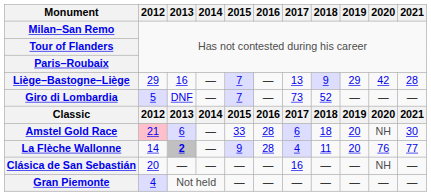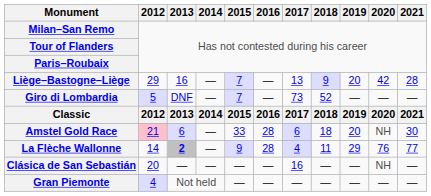 <table class="wikitable plainrowheaders">
 <tr>
 <th>Monument</th>
 <th scope="col">2012</th>
 <th scope="col">2013</th>
 <th scope="col">2014</th>
 <th scope="col">2015</th>
 <th scope="col">2016</th>
 <th scope="col">2017</th>
 <th scope="col">2018</th>
 <th scope="col">2019</th>
 <th scope="col">2020</th>
 <th scope="col">2021</th>
 </tr>
 <tr style="text-align:center;">
 <th scope="row"><a href='#'>Milan–San Remo</a></th>
 <td style="color:#4d4d4d;" colspan=10 rowspan=3>Has not contested during his career</td>
 </tr>
 <tr style="text-align:center;">
 <th scope="row"><a href='#'>Tour of Flanders</a></th>
 </tr>
 <tr style="text-align:center;">
 <th scope="row"><a href='#'>Paris–Roubaix</a></th>
 </tr>
 <tr style="text-align:center;">
 <th scope="row"><a href='#'>Liège–Bastogne–Liège</a></th>
 <td><a href='#'>29</a></td>
 <td><a href='#'>16</a></td>
 <td>—</td>
 <td style="background:#ddf;"><a href='#'>7</a></td>
 <td>—</td>
 <td><a href='#'>13</a></td>
 <td style="background:#ddf;"><a href='#'>9</a></td>
-<td><a href='#'>29</a></td>
+<td><a href='#'>20</a></td>
 <td><a href='#'>42</a></td>
 <td><a href='#'>28</a></td>
 </tr>
 <tr style="text-align:center;">
 <th scope="row"><a href='#'>Giro di Lombardia</a></th>
 <td style="background:#ddf;"><a href='#'>5</a></td>
 <td><a href='#'>DNF</a></td>
 <td>—</td>
 <td style="background:#ddf;"><a href='#'>7</a></td>
 <td>—</td>
 <td><a href='#'>73</a></td>
 <td><a href='#'>52</a></td>
 <td>—</td>
 <td>—</td>
 <td>—</td>
 </tr>
 <tr>
 <th>Classic</th>
 <th scope="col">2012</th>
 <th scope="col">2013</th>
 <th scope="col">2014</th>
 <th scope="col">2015</th>
 <th scope="col">2016</th>
 <th scope="col">2017</th>
 <th scope="col">2018</th>
 <th scope="col">2019</th>
 <th scope="col">2020</th>
 <th scope="col">2021</th>
 </tr>
 <tr style="text-align:center;">
 <th scope="row"><a href='#'>Amstel Gold Race</a></th>
 <td style="background: pink;"><a href='#'>21</a></td>
 <td style="background:#ddf;"><a href='#'>6</a></td>
 <td>—</td>
 <td><a href='#'>33</a></td>
 <td><a href='#'>28</a></td>
 <td style="background:#ddf;"><a href='#'>6</a></td>
 <td><a href='#'>18</a></td>
 <td><a href='#'>20</a></td>
 <td style="color:#4d4d4d;">NH</td>
 <td><a href='#'>30</a></td>
 </tr>
 <tr style="text-align:center;">
 <th scope="row"><a href='#'>La Flèche Wallonne</a></th>
 <td><a href='#'>14</a></td>
 <td style="background:silver;"><a href='#'><strong>2</strong></a></td>
 <td>—</td>
 <td style="background:#ddf;"><a href='#'>9</a></td>
 <td><a href='#'>28</a></td>
 <td style="background:#ddf;"><a href='#'>4</a></td>
 <td><a href='#'>11</a></td>
-<td><a href='#'>20</a></td>
+<td><a href='#'>29</a></td>
 <td><a href='#'>76</a></td>
 <td><a href='#'>77</a></td>
 </tr>
 <tr style="text-align:center;">
 <th scope="row"><a href='#'>Clásica de San Sebastián</a></th>
 <td><a href='#'>20</a></td>
 <td>—</td>
 <td>—</td>
 <td>—</td>
 <td>—</td>
 <td><a href='#'>16</a></td>
 <td>—</td>
 <td>—</td>
 <td style="color:#4d4d4d;">NH</td>
 <td>—</td>
 </tr>
 <tr style="text-align:center;">
 <th scope="row"><a href='#'>Gran Piemonte</a></th>
 <td style="background:#ddf;"><a href='#'>4</a></td>
 <td style="color:#4d4d4d;" colspan=2>Not held</td>
 <td>—</td>
 <td>—</td>
 <td>—</td>
 <td>—</td>
 <td>—</td>
 <td>—</td>
 <td>—</td>
 </tr>
 </table>
